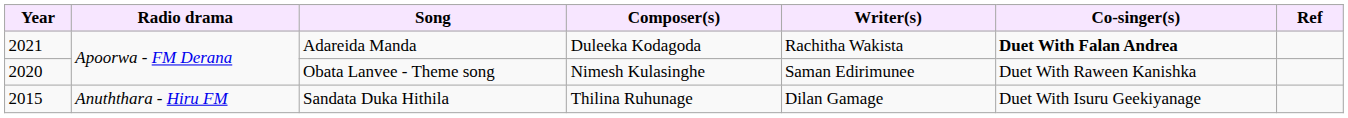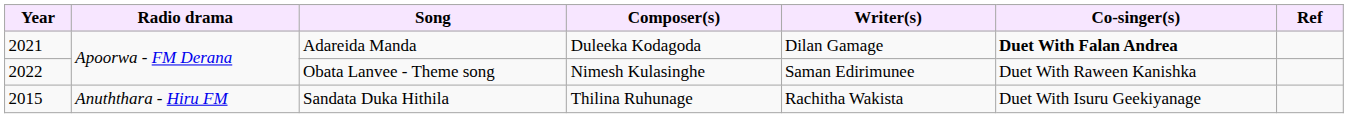 <table class="wikitable plainrowheaders" style="width:100%">
 <tr style="background:#f7e6ff; text-align:center;">
 <td scope="col" style="width:05%;"><strong>Year</strong></td>
 <td scope="col" style="width:17%;"><strong>Radio drama</strong></td>
 <td scope="col" style="width:20%;"><strong>Song</strong></td>
 <td scope="col" style="width:16%;"><strong>Composer(s)</strong></td>
 <td scope="col" style="width:16%;"><strong>Writer(s)</strong></td>
 <td scope="col" style="width:21%;"><strong>Co-singer(s)</strong></td>
 <td scope="col" style="width:05%;"><strong>Ref</strong></td>
 </tr>
 <tr>
 <td>2021</td>
 <td rowspan="2"><em>Apoorwa - <a href='#'>FM Derana</a></em></td>
 <td>Adareida Manda</td>
 <td>Duleeka Kodagoda</td>
-<td>Rachitha Wakista</td>
+<td>Dilan Gamage</td>
 <td><strong>Duet With Falan Andrea</strong></td>
 <td></td>
 </tr>
 <tr>
-<td>2020</td>
+<td>2022</td>
 <td>Obata Lanvee - Theme song</td>
 <td>Nimesh Kulasinghe</td>
 <td>Saman Edirimunee</td>
 <td>Duet With Raween Kanishka</td>
 <td></td>
 </tr>
 <tr>
 <td>2015</td>
 <td><em>Anuththara - <a href='#'>Hiru FM</a></em></td>
 <td>Sandata Duka Hithila</td>
 <td>Thilina Ruhunage</td>
-<td>Dilan Gamage</td>
+<td>Rachitha Wakista</td>
 <td>Duet With Isuru Geekiyanage</td>
 <td></td>
 </tr>
 </table>
